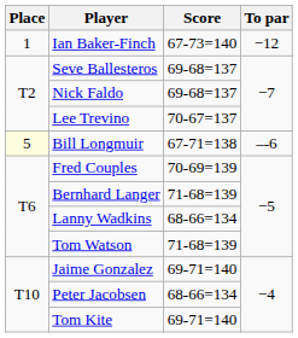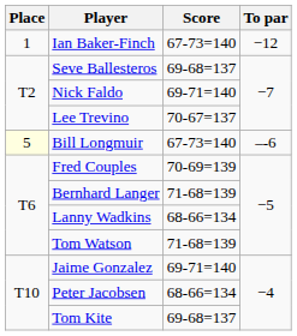 <table class="wikitable">
 <tr>
 <th>Place</th>
 <th>Player</th>
 <th>Score</th>
 <th>To par</th>
 </tr>
 <tr>
 <td align=center>1</td>
 <td> <a href='#'>Ian Baker-Finch</a></td>
 <td align=center>67-73=140</td>
 <td align=center>−12</td>
 </tr>
 <tr>
 <td rowspan="3" align=center>T2</td>
 <td> <a href='#'>Seve Ballesteros</a></td>
 <td align=center>69-68=137</td>
 <td rowspan="3" align=center>−7</td>
 </tr>
 <tr>
 <td> <a href='#'>Nick Faldo</a></td>
-<td align=center>69-68=137</td>
+<td align=center>69-71=140</td>
 </tr>
 <tr>
 <td> <a href='#'>Lee Trevino</a></td>
 <td align=center>70-67=137</td>
 </tr>
 <tr>
 <td align=center style="background: lightyellow;">5</td>
 <td> <a href='#'>Bill Longmuir</a></td>
-<td align=center>67-71=138</td>
+<td align=center>67-73=140</td>
 <td align=center>–-6</td>
 </tr>
 <tr>
 <td rowspan="4" align=center>T6</td>
 <td> <a href='#'>Fred Couples</a></td>
 <td align=center>70-69=139</td>
 <td rowspan="4" align=center>−5</td>
 </tr>
 <tr>
 <td> <a href='#'>Bernhard Langer</a></td>
 <td align=center>71-68=139</td>
 </tr>
 <tr>
 <td> <a href='#'>Lanny Wadkins</a></td>
 <td align=center>68-66=134</td>
 </tr>
 <tr>
 <td> <a href='#'>Tom Watson</a></td>
 <td align=center>71-68=139</td>
 </tr>
 <tr>
 <td rowspan="3" align=center>T10</td>
 <td> <a href='#'>Jaime Gonzalez</a></td>
 <td align=center>69-71=140</td>
 <td rowspan="3" align=center>−4</td>
 </tr>
 <tr>
 <td> <a href='#'>Peter Jacobsen</a></td>
 <td align=center>68-66=134</td>
 </tr>
 <tr>
 <td> <a href='#'>Tom Kite</a></td>
-<td align=center>69-71=140</td>
+<td align=center>69-68=137</td>
 </tr>
 </table>
